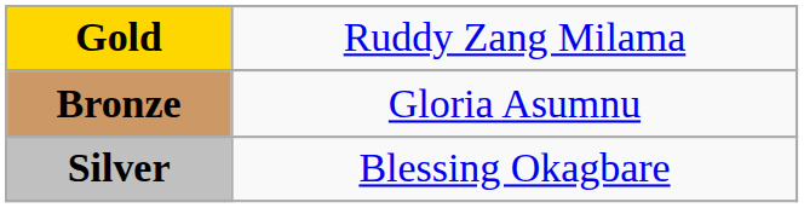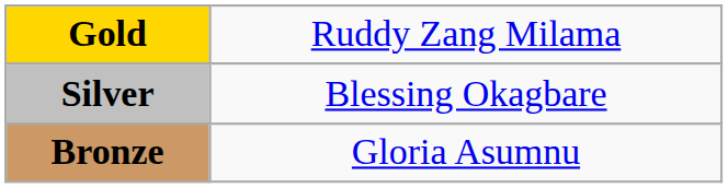 <table class="wikitable" style=" text-align:center; " width="35%">
 <tr>
 <td bgcolor="gold"><strong>Gold</strong></td>
 <td><a href='#'>Ruddy Zang Milama</a><br>  <small><em></em></small></td>
 </tr>
 <tr>
+<td bgcolor="silver"><strong>Silver</strong></td>
+<td><a href='#'>Blessing Okagbare</a><br>  <small><em></em></small></td>
+</tr>
+<tr>
 <td bgcolor="CC9966"><strong>Bronze</strong></td>
 <td><a href='#'>Gloria Asumnu</a><br>  <small><em></em></small></td>
 </tr>
-<tr>
-<td bgcolor="silver"><strong>Silver</strong></td>
-<td><a href='#'>Blessing Okagbare</a><br>  <small><em></em></small></td>
-</tr>
 </table>
